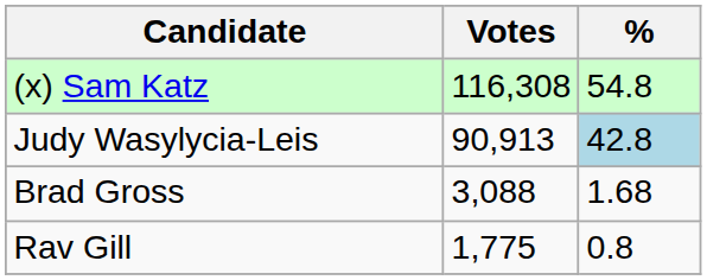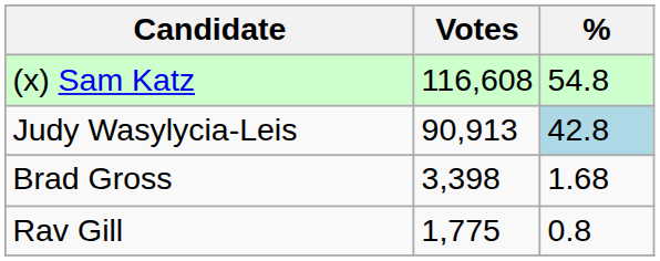 <table class="wikitable sortable">
 <tr>
 <th bgcolor="#DDDDFF" width="200px">Candidate</th>
 <th bgcolor="#DDDDFF" width="50px">Votes</th>
 <th bgcolor="#DDDDFF" width="50px">%</th>
 </tr>
 <tr style="text-align:left; background:#cfc;">
 <td>(x) <a href='#'>Sam Katz</a></td>
-<td>116,308</td>
+<td>116,608</td>
 <td>54.8</td>
 </tr>
 <tr>
 <td>Judy Wasylycia-Leis</td>
 <td>90,913</td>
 <td style="background: lightblue;">42.8</td>
 </tr>
 <tr>
 <td>Brad Gross</td>
-<td>3,088</td>
+<td>3,398</td>
 <td>1.68</td>
 </tr>
 <tr>
 <td>Rav Gill</td>
 <td>1,775</td>
 <td>0.8</td>
 </tr>
 </table>
